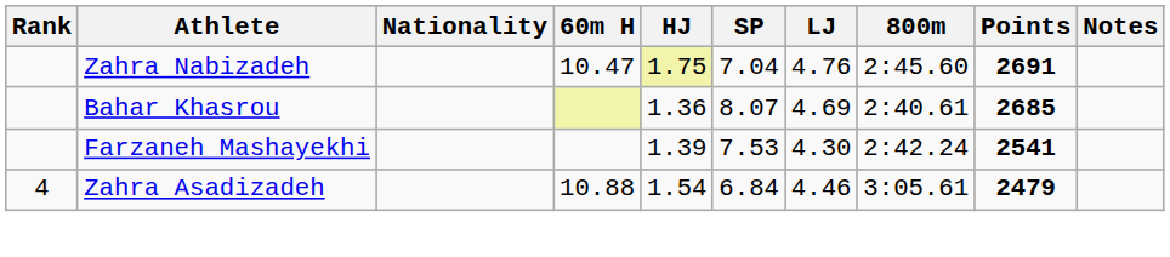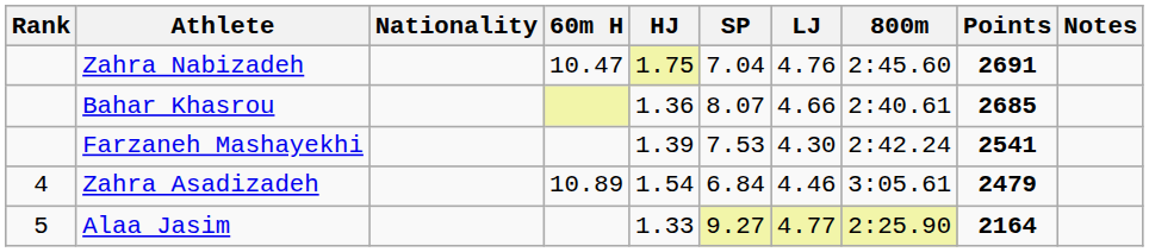 <table class="wikitable sortable" style=" text-align:center">
 <tr>
 <th>Rank</th>
 <th>Athlete</th>
 <th>Nationality</th>
 <th>60m H</th>
 <th>HJ</th>
 <th>SP</th>
 <th>LJ</th>
 <th>800m</th>
 <th>Points</th>
 <th>Notes</th>
 </tr>
 <tr>
 <td></td>
 <td align=left><a href='#'>Zahra Nabizadeh</a></td>
 <td align=left></td>
 <td>10.47</td>
 <td bgcolor=#F2F5A9>1.75</td>
 <td>7.04</td>
 <td>4.76</td>
 <td>2:45.60</td>
 <td><strong>2691</strong></td>
 <td></td>
 </tr>
 <tr>
 <td></td>
 <td align=left><a href='#'>Bahar Khasrou</a></td>
 <td align=left></td>
 <td bgcolor=#F2F5A9></td>
 <td>1.36</td>
 <td>8.07</td>
-<td>4.69</td>
+<td>4.66</td>
 <td>2:40.61</td>
 <td><strong>2685</strong></td>
 <td></td>
 </tr>
 <tr>
 <td></td>
 <td align=left><a href='#'>Farzaneh Mashayekhi</a></td>
 <td align=left></td>
 <td></td>
 <td>1.39</td>
 <td>7.53</td>
 <td>4.30</td>
 <td>2:42.24</td>
 <td><strong>2541</strong></td>
 <td></td>
 </tr>
 <tr>
 <td>4</td>
 <td align=left><a href='#'>Zahra Asadizadeh</a></td>
 <td align=left></td>
-<td>10.88</td>
+<td>10.89</td>
 <td>1.54</td>
 <td>6.84</td>
 <td>4.46</td>
 <td>3:05.61</td>
 <td><strong>2479</strong></td>
 <td></td>
 </tr>
+<tr>
+<td>5</td>
+<td align=left><a href='#'>Alaa Jasim</a></td>
+<td align=left></td>
+<td></td>
+<td>1.33</td>
+<td bgcolor=#F2F5A9>9.27</td>
+<td bgcolor=#F2F5A9>4.77</td>
+<td bgcolor=#F2F5A9>2:25.90</td>
+<td><strong>2164</strong></td>
+<td></td>
+</tr>
 </table>
